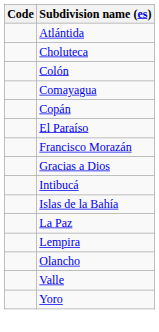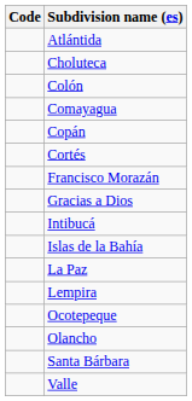 <table class="wikitable sortable">
 <tr>
 <th>Code</th>
 <th>Subdivision name (<a href='#'>es</a>)</th>
 </tr>
 <tr>
 <td></td>
 <td><a href='#'>Atlántida</a></td>
 </tr>
 <tr>
 <td></td>
 <td><a href='#'>Choluteca</a></td>
 </tr>
 <tr>
 <td></td>
 <td><a href='#'>Colón</a></td>
 </tr>
 <tr>
 <td></td>
 <td><a href='#'>Comayagua</a></td>
 </tr>
 <tr>
 <td></td>
 <td><a href='#'>Copán</a></td>
 </tr>
 <tr>
 <td></td>
-<td><a href='#'>El Paraíso</a></td>
+<td><a href='#'>Cortés</a></td>
 </tr>
 <tr>
 <td></td>
 <td><a href='#'>Francisco Morazán</a></td>
 </tr>
 <tr>
 <td></td>
 <td><a href='#'>Gracias a Dios</a></td>
 </tr>
 <tr>
 <td></td>
 <td><a href='#'>Intibucá</a></td>
 </tr>
 <tr>
 <td></td>
 <td><a href='#'>Islas de la Bahía</a></td>
 </tr>
 <tr>
 <td></td>
 <td><a href='#'>La Paz</a></td>
 </tr>
 <tr>
 <td></td>
 <td><a href='#'>Lempira</a></td>
 </tr>
 <tr>
 <td></td>
+<td><a href='#'>Ocotepeque</a></td>
+</tr>
+<tr>
+<td></td>
 <td><a href='#'>Olancho</a></td>
+</tr>
+<tr>
+<td></td>
+<td><a href='#'>Santa Bárbara</a></td>
 </tr>
 <tr>
 <td></td>
 <td><a href='#'>Valle</a></td>
 </tr>
-<tr>
-<td></td>
-<td><a href='#'>Yoro</a></td>
-</tr>
 </table>
